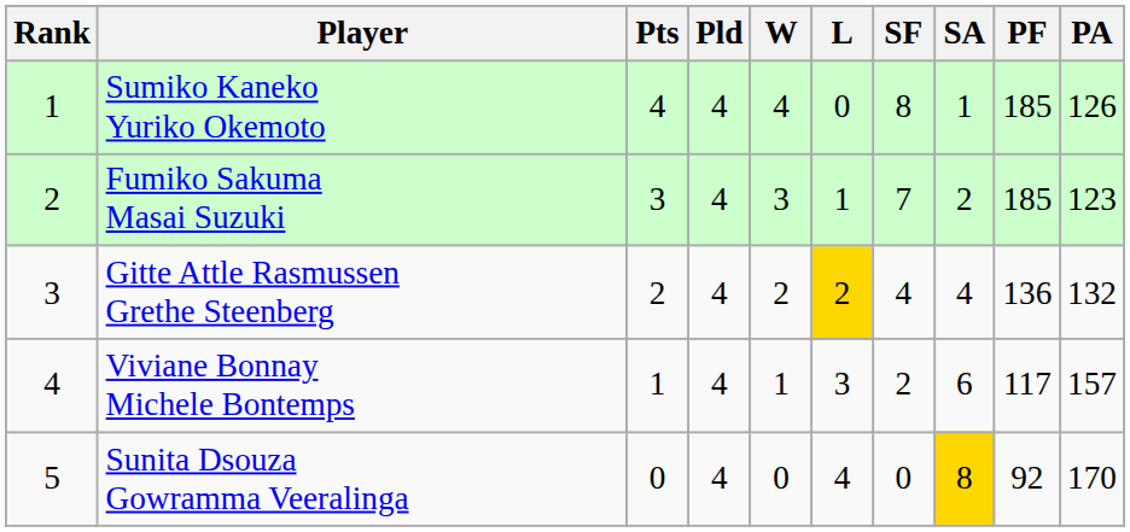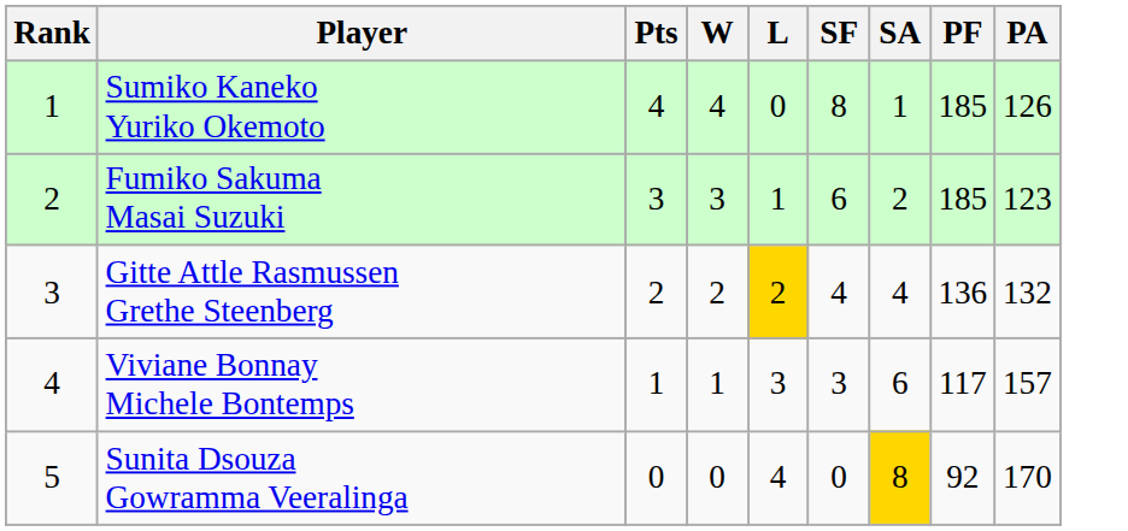 <table class=wikitable style="text-align:center; font-size:90%">
 <tr>
 <th width="20">Rank</th>
 <th width="225">Player</th>
 <th width="20">Pts</th>
-<th width="20">Pld</th>
 <th width="20">W</th>
 <th width="20">L</th>
 <th width="20">SF</th>
 <th width="20">SA</th>
 <th width="20">PF</th>
 <th width="20">PA</th>
 </tr>
 <tr bgcolor="#ccffcc">
 <td>1</td>
 <td style="text-align:left"> <a href='#'>Sumiko Kaneko</a><br> <a href='#'>Yuriko Okemoto</a></td>
 <td>4</td>
 <td>4</td>
-<td>4</td>
 <td>0</td>
 <td>8</td>
 <td>1</td>
 <td>185</td>
 <td>126</td>
 </tr>
 <tr bgcolor="#ccffcc">
 <td>2</td>
 <td style="text-align:left"> <a href='#'>Fumiko Sakuma</a><br> <a href='#'>Masai Suzuki</a></td>
 <td>3</td>
-<td>4</td>
 <td>3</td>
 <td>1</td>
-<td>7</td>
+<td>6</td>
 <td>2</td>
 <td>185</td>
 <td>123</td>
 </tr>
 <tr>
 <td>3</td>
 <td style="text-align:left"> <a href='#'>Gitte Attle Rasmussen</a><br> <a href='#'>Grethe Steenberg</a></td>
 <td>2</td>
-<td>4</td>
 <td>2</td>
 <td style="background: gold;">2</td>
 <td>4</td>
 <td>4</td>
 <td>136</td>
 <td>132</td>
 </tr>
 <tr>
 <td>4</td>
 <td style="text-align:left"> <a href='#'>Viviane Bonnay</a><br> <a href='#'>Michele Bontemps</a></td>
 <td>1</td>
-<td>4</td>
 <td>1</td>
 <td>3</td>
-<td>2</td>
+<td>3</td>
 <td>6</td>
 <td>117</td>
 <td>157</td>
 </tr>
 <tr>
 <td>5</td>
 <td style="text-align:left"> <a href='#'>Sunita Dsouza</a><br> <a href='#'>Gowramma Veeralinga</a></td>
 <td>0</td>
-<td>4</td>
 <td>0</td>
 <td>4</td>
 <td>0</td>
 <td style="background: gold;">8</td>
 <td>92</td>
 <td>170</td>
 </tr>
 </table>
